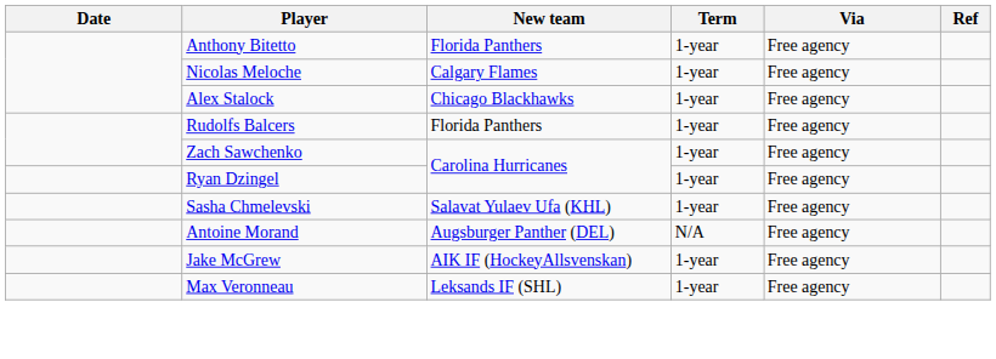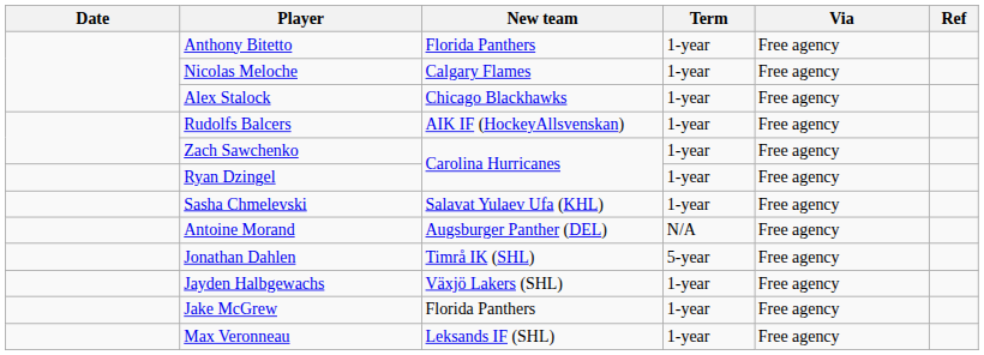 <table class="wikitable">
 <tr style="background:#ddd; text-align:center;">
 <th style="width: 10em;">Date</th>
 <th style="width: 14em;">Player</th>
 <th style="width: 14em;">New team</th>
 <th style="width: 5em;">Term</th>
 <th style="width: 10em;">Via</th>
 <th style="width: 2.5em;">Ref</th>
 </tr>
 <tr>
 <td rowspan=3></td>
 <td><a href='#'>Anthony Bitetto</a></td>
 <td><a href='#'>Florida Panthers</a></td>
 <td>1-year</td>
 <td>Free agency</td>
 <td></td>
 </tr>
 <tr>
 <td><a href='#'>Nicolas Meloche</a></td>
 <td><a href='#'>Calgary Flames</a></td>
 <td>1-year</td>
 <td>Free agency</td>
 <td></td>
 </tr>
 <tr>
 <td><a href='#'>Alex Stalock</a></td>
 <td><a href='#'>Chicago Blackhawks</a></td>
 <td>1-year</td>
 <td>Free agency</td>
 <td></td>
 </tr>
 <tr>
 <td rowspan=2></td>
 <td><a href='#'>Rudolfs Balcers</a></td>
-<td>Florida Panthers</td>
+<td><a href='#'>AIK IF</a> (<a href='#'>HockeyAllsvenskan</a>)</td>
 <td>1-year</td>
 <td>Free agency</td>
 <td></td>
 </tr>
 <tr>
 <td><a href='#'>Zach Sawchenko</a></td>
 <td rowspan=2><a href='#'>Carolina Hurricanes</a></td>
 <td>1-year</td>
 <td>Free agency</td>
 <td></td>
 </tr>
 <tr>
 <td></td>
 <td><a href='#'>Ryan Dzingel</a></td>
 <td>1-year</td>
 <td>Free agency</td>
 <td></td>
 </tr>
 <tr>
 <td></td>
 <td><a href='#'>Sasha Chmelevski</a></td>
 <td><a href='#'>Salavat Yulaev Ufa</a> (<a href='#'>KHL</a>)</td>
 <td>1-year</td>
 <td>Free agency</td>
 <td></td>
 </tr>
 <tr>
 <td></td>
 <td><a href='#'>Antoine Morand</a></td>
 <td><a href='#'>Augsburger Panther</a> (<a href='#'>DEL</a>)</td>
 <td>N/A</td>
 <td>Free agency</td>
 <td></td>
 </tr>
 <tr>
 <td></td>
+<td><a href='#'>Jonathan Dahlen</a></td>
+<td><a href='#'>Timrå IK</a> (<a href='#'>SHL</a>)</td>
+<td>5-year</td>
+<td>Free agency</td>
+<td></td>
+</tr>
+<tr>
+<td></td>
+<td><a href='#'>Jayden Halbgewachs</a></td>
+<td><a href='#'>Växjö Lakers</a> (SHL)</td>
+<td>1-year</td>
+<td>Free agency</td>
+<td></td>
+</tr>
+<tr>
+<td></td>
 <td><a href='#'>Jake McGrew</a></td>
-<td><a href='#'>AIK IF</a> (<a href='#'>HockeyAllsvenskan</a>)</td>
+<td>Florida Panthers</td>
 <td>1-year</td>
 <td>Free agency</td>
 <td></td>
 </tr>
 <tr>
 <td></td>
 <td><a href='#'>Max Veronneau</a></td>
 <td><a href='#'>Leksands IF</a> (SHL)</td>
 <td>1-year</td>
 <td>Free agency</td>
 <td></td>
 </tr>
 </table>
